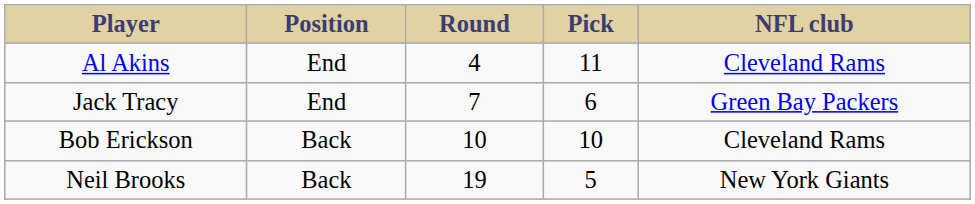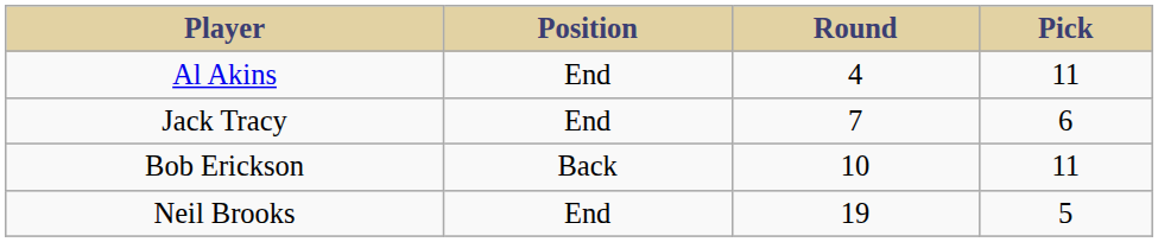 <table class="wikitable" style="width:50%;">
 <tr style="text-align:center; background:#e2d2a3; color:#3b3e72;">
 <td><strong>Player</strong></td>
 <td><strong>Position</strong></td>
 <td><strong>Round</strong></td>
 <td><strong>Pick</strong></td>
-<td><strong>NFL club</strong></td>
 </tr>
 <tr style="text-align:center;" bgcolor="">
 <td><a href='#'>Al Akins</a></td>
 <td>End</td>
 <td>4</td>
 <td>11</td>
-<td><a href='#'>Cleveland Rams</a></td>
 </tr>
 <tr style="text-align:center;" bgcolor="">
 <td>Jack Tracy</td>
 <td>End</td>
 <td>7</td>
 <td>6</td>
-<td><a href='#'>Green Bay Packers</a></td>
 </tr>
 <tr style="text-align:center;" bgcolor="">
 <td>Bob Erickson</td>
 <td>Back</td>
 <td>10</td>
-<td>10</td>
-<td>Cleveland Rams</td>
+<td>11</td>
 </tr>
 <tr style="text-align:center;" bgcolor="">
 <td>Neil Brooks</td>
-<td>Back</td>
+<td>End</td>
 <td>19</td>
 <td>5</td>
-<td>New York Giants</td>
 </tr>
 </table>
